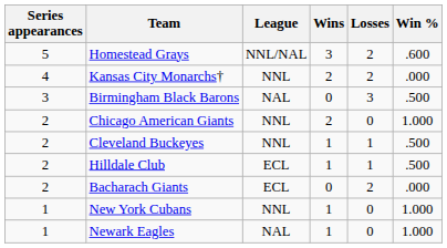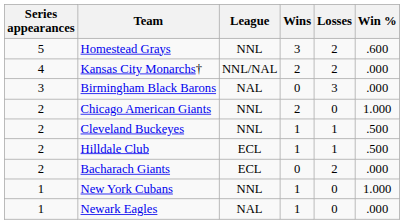 <table class="sortable wikitable" style="text-align:center;">
 <tr>
 <th>Series<br>appearances</th>
 <th>Team</th>
 <th>League</th>
 <th>Wins</th>
 <th>Losses</th>
 <th>Win %</th>
 </tr>
 <tr>
 <td>5</td>
 <td align=left><a href='#'>Homestead Grays</a></td>
-<td>NNL/NAL</td>
+<td>NNL</td>
 <td>3</td>
 <td>2</td>
 <td>.600</td>
 </tr>
 <tr>
 <td>4</td>
 <td align=left><a href='#'>Kansas City Monarchs</a>†</td>
-<td>NNL</td>
+<td>NNL/NAL</td>
 <td>2</td>
 <td>2</td>
 <td>.000</td>
 </tr>
 <tr>
 <td>3</td>
 <td align=left><a href='#'>Birmingham Black Barons</a></td>
 <td>NAL</td>
 <td>0</td>
 <td>3</td>
-<td>.500</td>
+<td>.000</td>
 </tr>
 <tr>
 <td>2</td>
 <td align=left><a href='#'>Chicago American Giants</a></td>
 <td>NNL</td>
 <td>2</td>
 <td>0</td>
 <td>1.000</td>
 </tr>
 <tr>
 <td>2</td>
 <td align=left><a href='#'>Cleveland Buckeyes</a></td>
 <td>NNL</td>
 <td>1</td>
 <td>1</td>
 <td>.500</td>
 </tr>
 <tr>
 <td>2</td>
 <td align=left><a href='#'>Hilldale Club</a></td>
 <td>ECL</td>
 <td>1</td>
 <td>1</td>
 <td>.500</td>
 </tr>
 <tr>
 <td>2</td>
 <td align=left><a href='#'>Bacharach Giants</a></td>
 <td>ECL</td>
 <td>0</td>
 <td>2</td>
 <td>.000</td>
 </tr>
 <tr>
 <td>1</td>
 <td align=left><a href='#'>New York Cubans</a></td>
 <td>NNL</td>
 <td>1</td>
 <td>0</td>
 <td>1.000</td>
 </tr>
 <tr>
 <td>1</td>
 <td align=left><a href='#'>Newark Eagles</a></td>
 <td>NAL</td>
 <td>1</td>
 <td>0</td>
-<td>1.000</td>
+<td>.000</td>
 </tr>
 </table>
